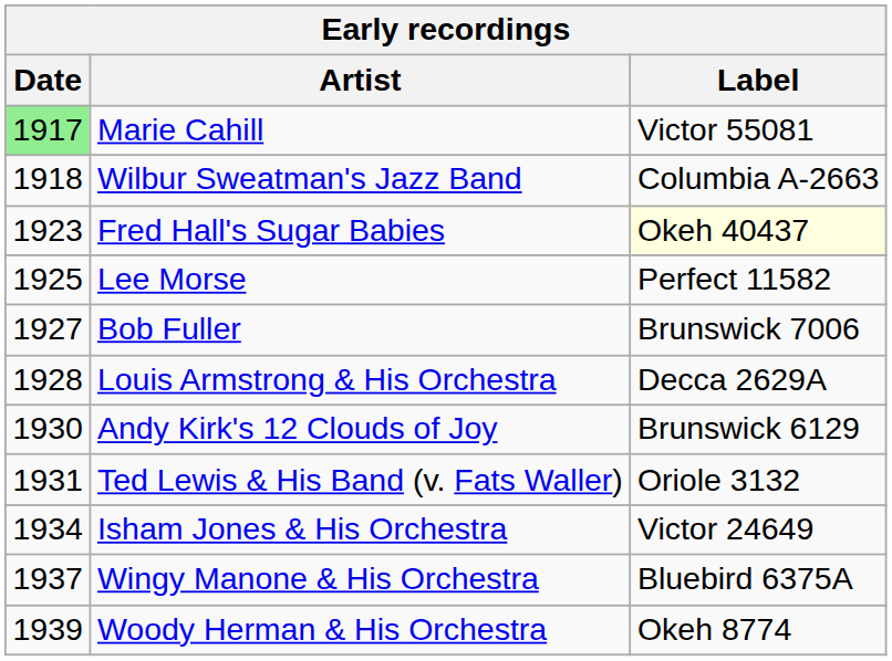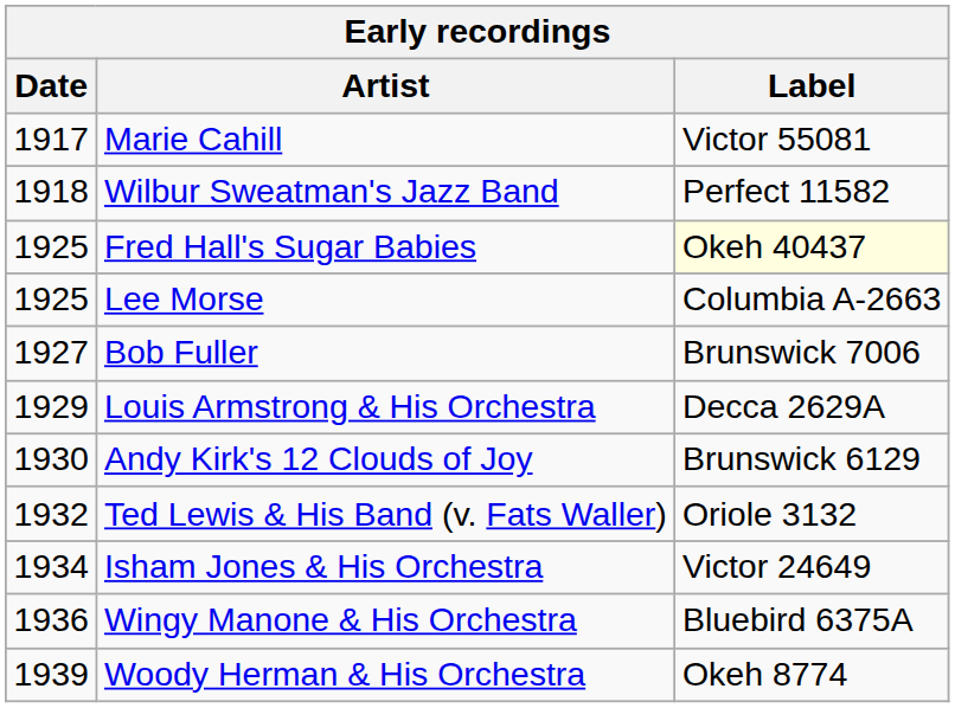 <table class="wikitable">
 <tr>
 <th colspan="4">Early recordings</th>
 </tr>
 <tr>
 <th>Date</th>
 <th>Artist</th>
 <th>Label</th>
 </tr>
 <tr>
-<td style="background: lightgreen;">1917</td>
+<td>1917</td>
 <td><a href='#'>Marie Cahill</a></td>
 <td>Victor 55081</td>
 </tr>
 <tr>
 <td>1918</td>
 <td><a href='#'>Wilbur Sweatman's Jazz Band</a></td>
-<td>Columbia A-2663</td>
+<td>Perfect 11582</td>
 </tr>
 <tr>
-<td>1923</td>
+<td>1925</td>
 <td><a href='#'>Fred Hall's Sugar Babies</a></td>
 <td style="background: lightyellow;">Okeh 40437</td>
 </tr>
 <tr>
 <td>1925</td>
 <td><a href='#'>Lee Morse</a></td>
-<td>Perfect 11582</td>
+<td>Columbia A-2663</td>
 </tr>
 <tr>
 <td>1927</td>
 <td><a href='#'>Bob Fuller</a></td>
 <td>Brunswick 7006</td>
 </tr>
 <tr>
-<td>1928</td>
+<td>1929</td>
 <td><a href='#'>Louis Armstrong & His Orchestra</a></td>
 <td>Decca 2629A</td>
 </tr>
 <tr>
 <td>1930</td>
 <td><a href='#'>Andy Kirk's 12 Clouds of Joy</a></td>
 <td>Brunswick 6129</td>
 </tr>
 <tr>
-<td>1931</td>
+<td>1932</td>
 <td><a href='#'>Ted Lewis & His Band</a> (v. <a href='#'>Fats Waller</a>)</td>
 <td>Oriole 3132</td>
 </tr>
 <tr>
 <td>1934</td>
 <td><a href='#'>Isham Jones & His Orchestra</a></td>
 <td>Victor 24649</td>
 </tr>
 <tr>
-<td>1937</td>
+<td>1936</td>
 <td><a href='#'>Wingy Manone & His Orchestra</a></td>
 <td>Bluebird 6375A</td>
 </tr>
 <tr>
 <td>1939</td>
 <td><a href='#'>Woody Herman & His Orchestra</a></td>
 <td>Okeh 8774</td>
 </tr>
 </table>
